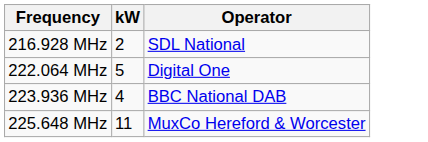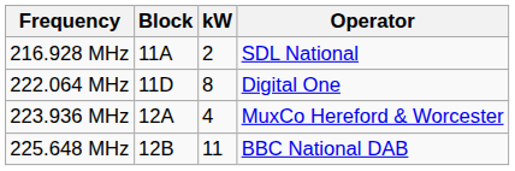 <table class="wikitable sortable">
 <tr>
 <th>Frequency</th>
+<th>Block</th>
 <th>kW</th>
 <th>Operator</th>
 </tr>
 <tr>
 <td>216.928 MHz</td>
+<td>11A</td>
 <td>2</td>
 <td><a href='#'>SDL National</a></td>
 </tr>
 <tr>
 <td>222.064 MHz</td>
-<td>5</td>
+<td>11D</td>
+<td>8</td>
 <td><a href='#'>Digital One</a></td>
 </tr>
 <tr>
 <td>223.936 MHz</td>
+<td>12A</td>
 <td>4</td>
-<td><a href='#'>BBC National DAB</a></td>
+<td><a href='#'>MuxCo Hereford & Worcester</a></td>
 </tr>
 <tr>
 <td>225.648 MHz</td>
+<td>12B</td>
 <td>11</td>
-<td><a href='#'>MuxCo Hereford & Worcester</a></td>
+<td><a href='#'>BBC National DAB</a></td>
 </tr>
 </table>
